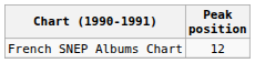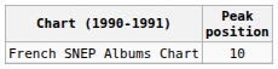 <table class="wikitable sortable">
 <tr>
 <th align="left">Chart (1990-1991)</th>
 <th align="center">Peak<br>position</th>
 </tr>
 <tr>
 <td align="left">French SNEP Albums Chart</td>
-<td align="center">12</td>
+<td align="center">10</td>
 </tr>
 <tr>
 </tr>
 </table>
